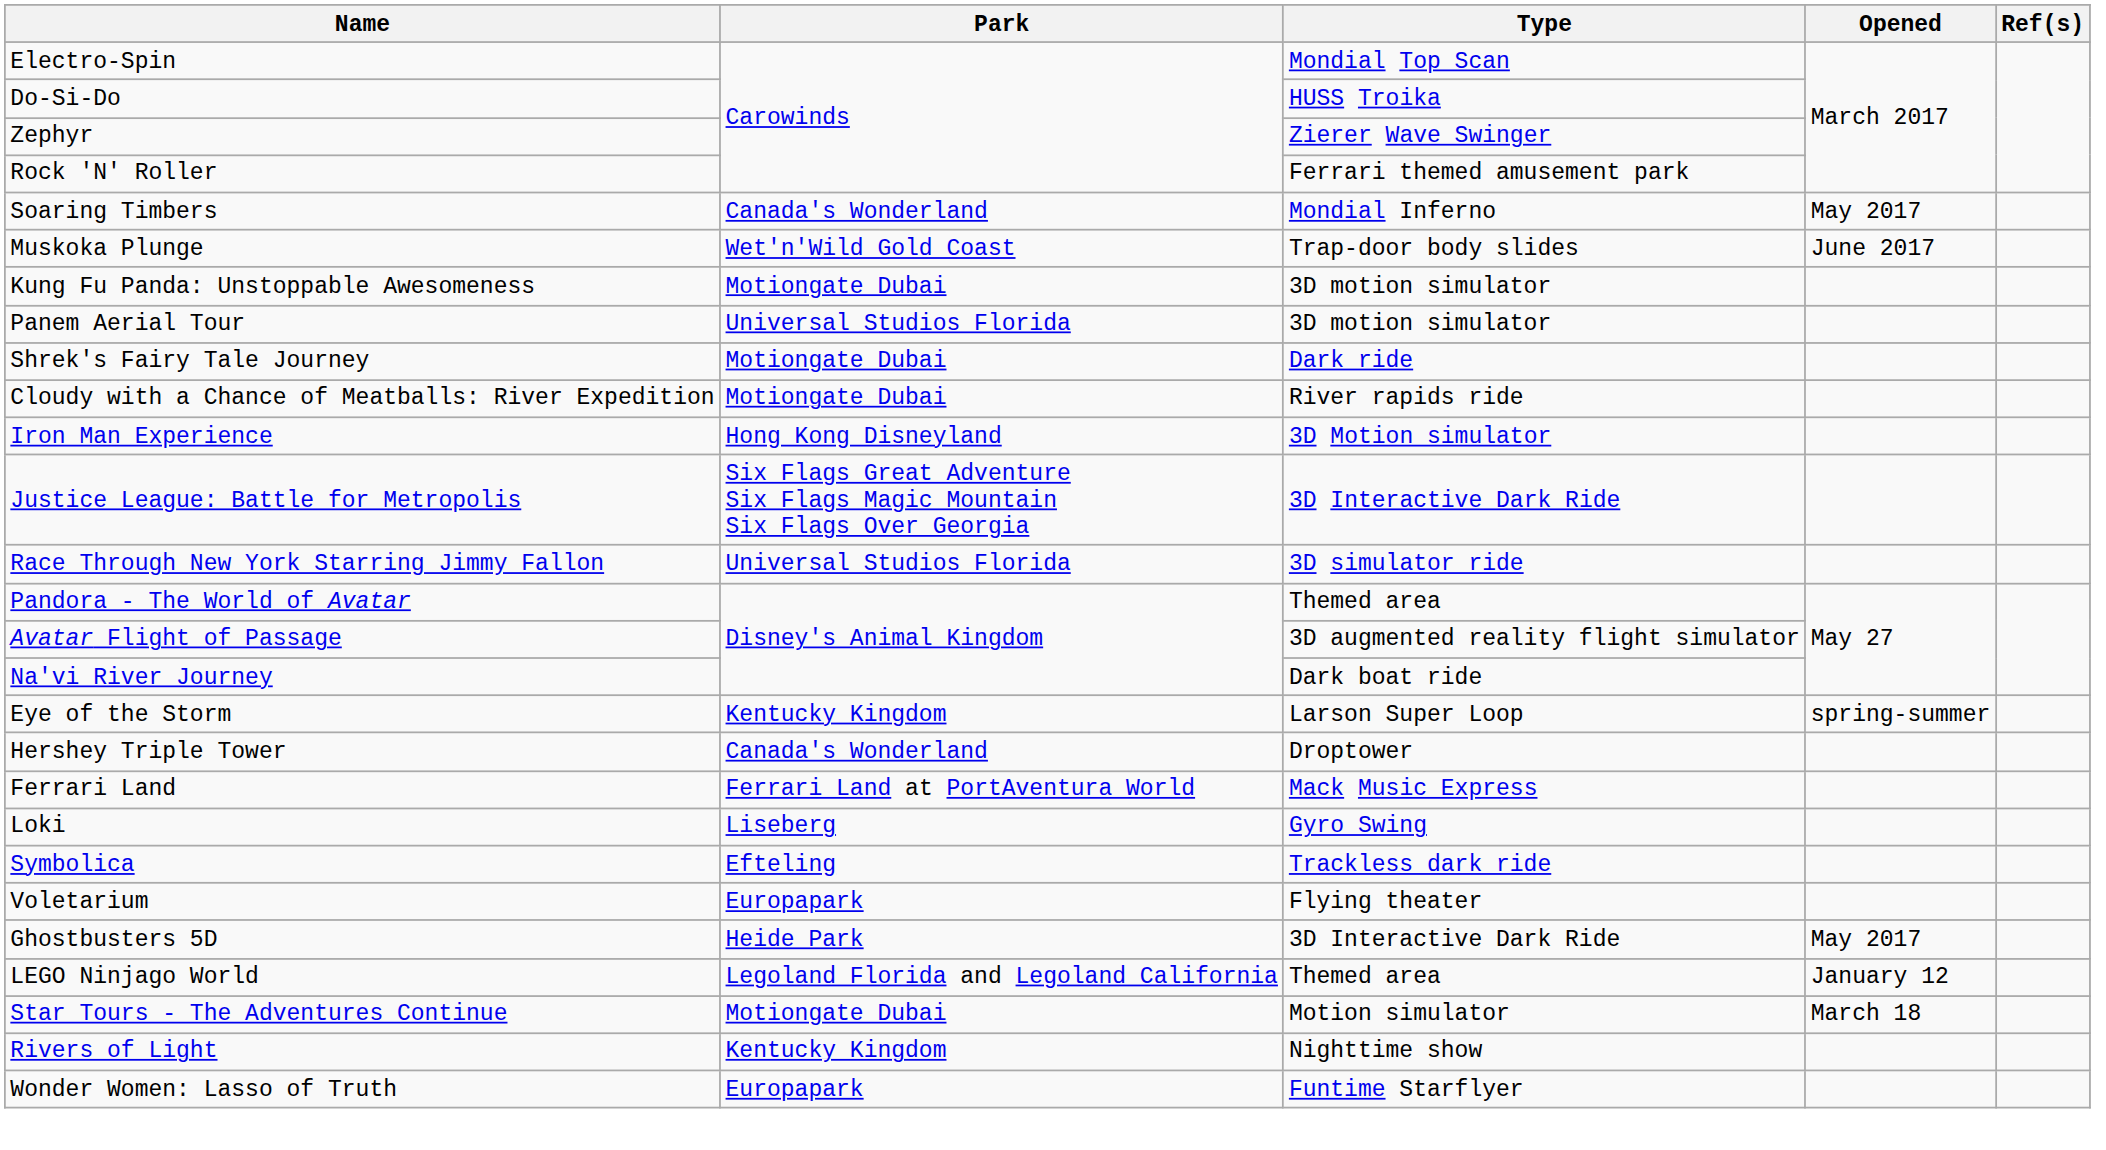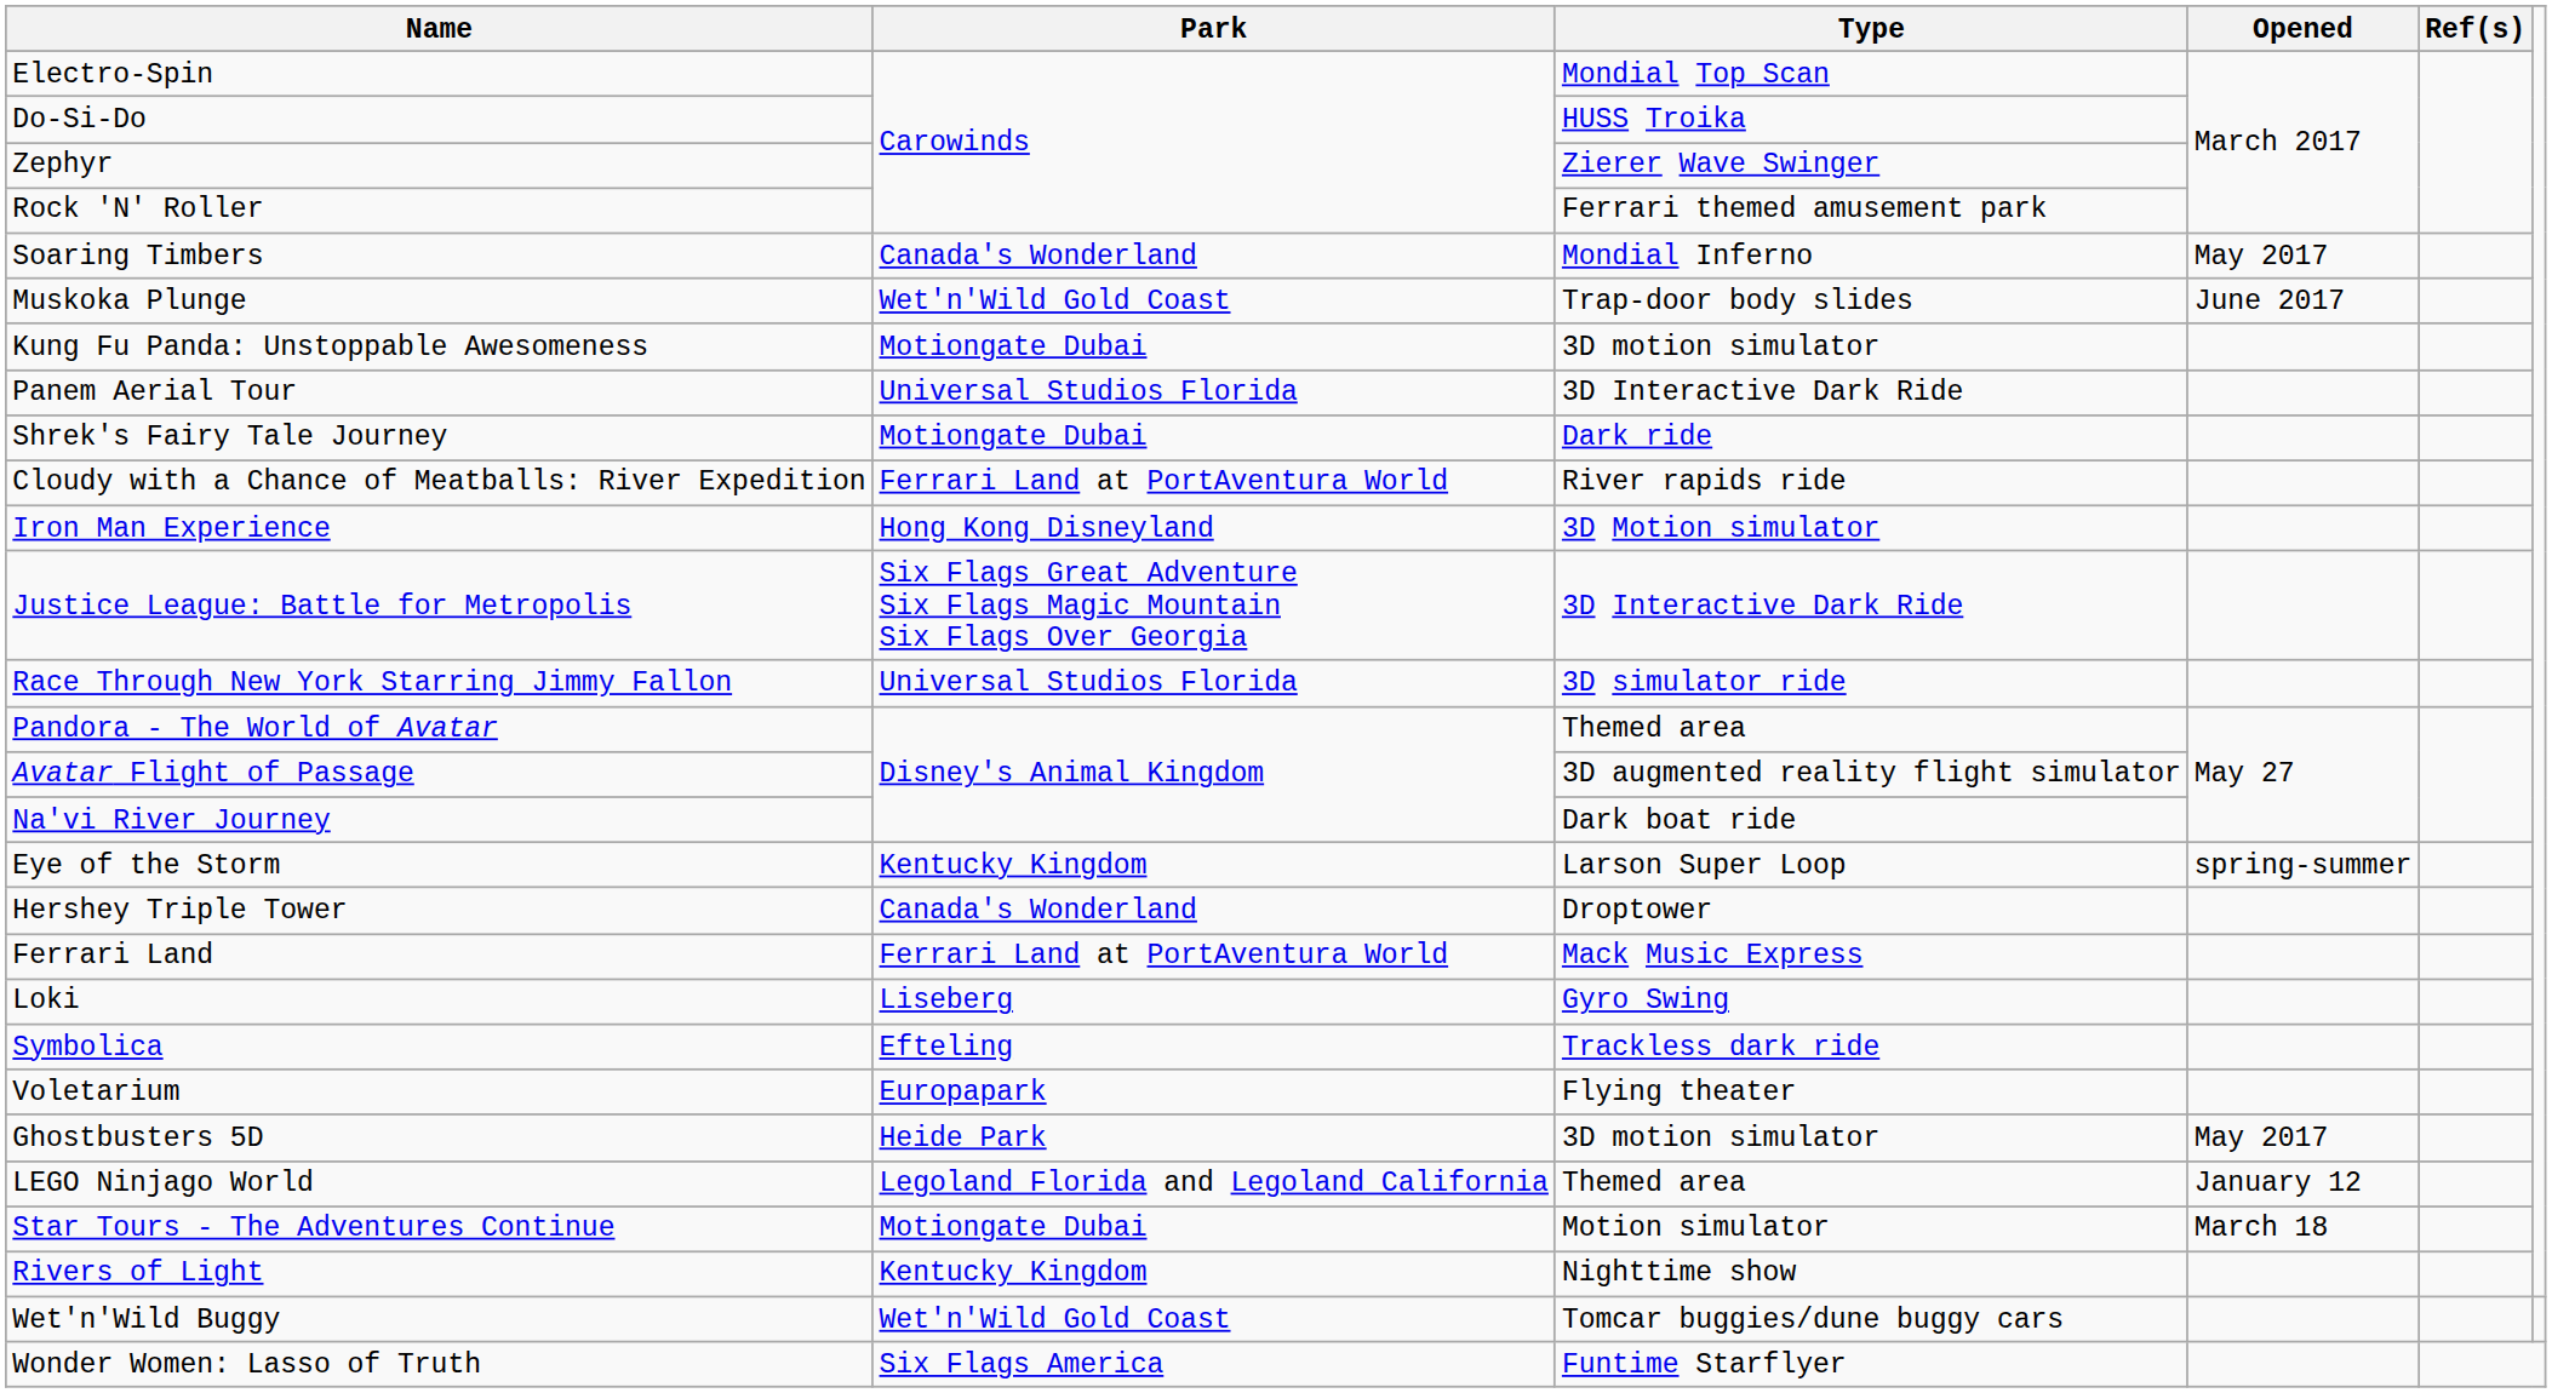 <table class="wikitable sortable">
 <tr>
 <th>Name</th>
 <th>Park</th>
 <th>Type</th>
 <th>Opened</th>
 <th class="unsortable">Ref(s)</th>
 </tr>
 <tr>
 <td>Electro-Spin</td>
 <td rowspan="4"><a href='#'>Carowinds</a></td>
 <td><a href='#'>Mondial</a> <a href='#'>Top Scan</a></td>
 <td rowspan="4">March 2017</td>
 <td rowspan="4"></td>
 </tr>
 <tr>
 <td>Do-Si-Do</td>
 <td><a href='#'>HUSS</a> <a href='#'>Troika</a></td>
 </tr>
 <tr>
 <td>Zephyr</td>
 <td><a href='#'>Zierer</a> <a href='#'>Wave Swinger</a></td>
 </tr>
 <tr>
 <td>Rock 'N' Roller</td>
 <td>Ferrari themed amusement park</td>
 </tr>
 <tr>
 <td>Soaring Timbers</td>
 <td><a href='#'>Canada's Wonderland</a></td>
 <td><a href='#'>Mondial</a> Inferno</td>
 <td>May 2017</td>
 <td></td>
 </tr>
 <tr>
 <td>Muskoka Plunge</td>
 <td><a href='#'>Wet'n'Wild Gold Coast</a></td>
 <td>Trap-door body slides</td>
 <td>June 2017</td>
 <td></td>
 </tr>
 <tr>
 <td>Kung Fu Panda: Unstoppable Awesomeness</td>
 <td><a href='#'>Motiongate Dubai</a></td>
 <td>3D motion simulator</td>
 <td></td>
 <td></td>
 </tr>
 <tr>
 <td>Panem Aerial Tour</td>
 <td><a href='#'>Universal Studios Florida</a></td>
-<td>3D motion simulator</td>
+<td>3D Interactive Dark Ride</td>
 <td></td>
 <td></td>
 </tr>
 <tr>
 <td>Shrek's Fairy Tale Journey</td>
 <td><a href='#'>Motiongate Dubai</a></td>
 <td><a href='#'>Dark ride</a></td>
 <td></td>
 <td></td>
 </tr>
 <tr>
 <td>Cloudy with a Chance of Meatballs: River Expedition</td>
-<td><a href='#'>Motiongate Dubai</a></td>
+<td><a href='#'>Ferrari Land</a> at <a href='#'>PortAventura World</a></td>
 <td>River rapids ride</td>
 <td></td>
 <td></td>
 </tr>
 <tr>
 <td><a href='#'>Iron Man Experience</a></td>
 <td><a href='#'>Hong Kong Disneyland</a></td>
 <td><a href='#'>3D</a> <a href='#'>Motion simulator</a></td>
 <td></td>
 <td></td>
 </tr>
 <tr>
 <td><a href='#'>Justice League: Battle for Metropolis</a></td>
 <td><a href='#'>Six Flags Great Adventure</a> <br><a href='#'>Six Flags Magic Mountain</a> <br><a href='#'>Six Flags Over Georgia</a></td>
 <td><a href='#'>3D</a> <a href='#'>Interactive Dark Ride</a></td>
 <td> <br>  <br> </td>
 <td></td>
 </tr>
 <tr>
 <td><a href='#'>Race Through New York Starring Jimmy Fallon</a></td>
 <td><a href='#'>Universal Studios Florida</a></td>
 <td><a href='#'>3D</a> <a href='#'>simulator ride</a></td>
 <td></td>
 <td></td>
 </tr>
 <tr>
 <td><a href='#'>Pandora - The World of <em>Avatar</em></a></td>
 <td rowspan="3"><a href='#'>Disney's Animal Kingdom</a></td>
 <td>Themed area</td>
 <td rowspan="3">May 27</td>
 <td rowspan="3"></td>
 </tr>
 <tr>
 <td><a href='#'><em>Avatar</em> Flight of Passage</a></td>
 <td>3D augmented reality flight simulator</td>
 </tr>
 <tr>
 <td><a href='#'>Na'vi River Journey</a></td>
 <td>Dark boat ride</td>
 </tr>
 <tr>
 <td>Eye of the Storm</td>
 <td><a href='#'>Kentucky Kingdom</a></td>
 <td>Larson Super Loop</td>
 <td>spring-summer</td>
 <td></td>
 </tr>
 <tr>
 <td>Hershey Triple Tower</td>
 <td><a href='#'>Canada's Wonderland</a></td>
 <td>Droptower</td>
 <td></td>
 <td></td>
 </tr>
 <tr>
 <td>Ferrari Land</td>
 <td><a href='#'>Ferrari Land</a> at <a href='#'>PortAventura World</a></td>
 <td><a href='#'>Mack</a> <a href='#'>Music Express</a></td>
 <td></td>
 <td></td>
 </tr>
 <tr>
 <td>Loki</td>
 <td><a href='#'>Liseberg</a></td>
 <td><a href='#'>Gyro Swing</a></td>
 <td></td>
 <td></td>
 </tr>
 <tr>
 <td><a href='#'>Symbolica</a></td>
 <td><a href='#'>Efteling</a></td>
 <td><a href='#'>Trackless dark ride</a></td>
 <td></td>
 <td></td>
 </tr>
 <tr>
 <td>Voletarium</td>
 <td><a href='#'>Europapark</a></td>
 <td>Flying theater</td>
 <td></td>
 <td></td>
 </tr>
 <tr>
 <td>Ghostbusters 5D</td>
 <td><a href='#'>Heide Park</a></td>
-<td>3D Interactive Dark Ride</td>
+<td>3D motion simulator</td>
 <td>May 2017</td>
 <td></td>
 </tr>
 <tr>
 <td>LEGO Ninjago World</td>
 <td><a href='#'>Legoland Florida</a> and <a href='#'>Legoland California</a></td>
 <td>Themed area</td>
 <td>January 12</td>
 <td></td>
 </tr>
 <tr>
 <td><a href='#'>Star Tours - The Adventures Continue</a></td>
 <td><a href='#'>Motiongate Dubai</a></td>
 <td>Motion simulator</td>
 <td>March 18</td>
 <td></td>
 </tr>
 <tr>
 <td><a href='#'>Rivers of Light</a></td>
 <td><a href='#'>Kentucky Kingdom</a></td>
 <td>Nighttime show</td>
 <td></td>
 <td></td>
 </tr>
 <tr>
+<td>Wet'n'Wild Buggy</td>
+<td><a href='#'>Wet'n'Wild Gold Coast</a></td>
+<td>Tomcar buggies/dune buggy cars</td>
+<td></td>
+<td></td>
+<td></td>
+</tr>
+<tr>
 <td>Wonder Women: Lasso of Truth</td>
-<td><a href='#'>Europapark</a></td>
+<td><a href='#'>Six Flags America</a></td>
 <td><a href='#'>Funtime</a> Starflyer</td>
 <td></td>
 </tr>
 </table>
